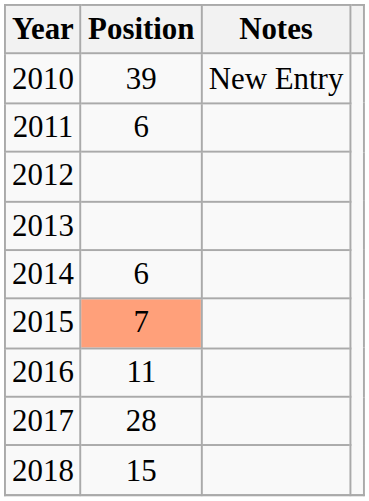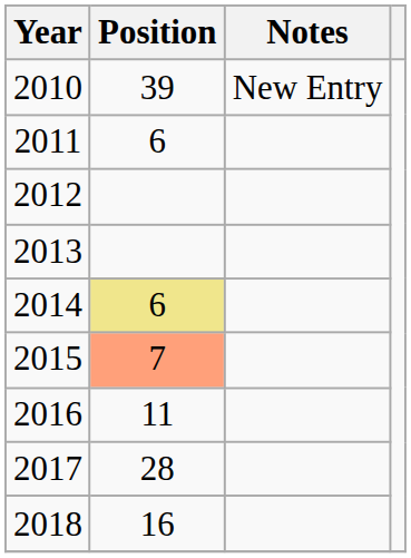 <table class="wikitable plainrowheaders" style="text-align:center;">
 <tr>
 <th>Year</th>
 <th>Position</th>
 <th>Notes</th>
 <th></th>
 </tr>
 <tr>
 <td>2010</td>
 <td>39</td>
 <td>New Entry</td>
 <td rowspan="9"></td>
 </tr>
 <tr>
 <td>2011</td>
 <td>6</td>
 <td></td>
 </tr>
 <tr>
 <td>2012</td>
 <td></td>
 <td></td>
 </tr>
 <tr>
 <td>2013</td>
 <td></td>
 <td></td>
 </tr>
 <tr>
 <td>2014</td>
-<td>6</td>
+<td style="background: khaki;">6</td>
 <td></td>
 </tr>
 <tr>
 <td>2015</td>
 <td style="background: lightsalmon;">7</td>
 <td></td>
 </tr>
 <tr>
 <td>2016</td>
 <td>11</td>
 <td></td>
 </tr>
 <tr>
 <td>2017</td>
 <td>28</td>
 <td></td>
 </tr>
 <tr>
 <td>2018</td>
-<td>15</td>
+<td>16</td>
 <td></td>
 </tr>
 <tr>
 </tr>
 </table>
